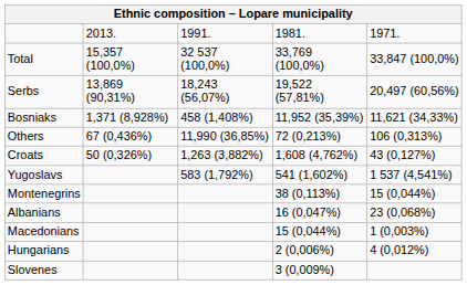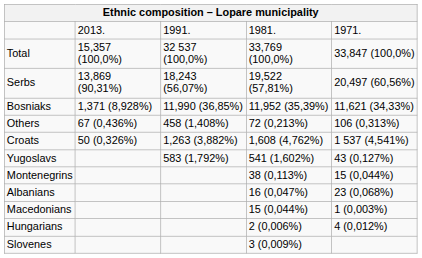 <table class="wikitable">
 <tr>
 <th colspan="8">Ethnic composition – Lopare municipality</th>
 </tr>
 <tr>
 <td></td>
 <td>2013.</td>
 <td>1991.</td>
 <td>1981.</td>
 <td>1971.</td>
 </tr>
 <tr>
 <td>Total</td>
 <td>15,357 (100,0%)</td>
 <td>32 537 (100,0%)</td>
 <td>33,769 (100,0%)</td>
 <td>33,847 (100,0%)</td>
 </tr>
 <tr>
 <td>Serbs</td>
 <td>13,869 (90,31%)</td>
 <td>18,243 (56,07%)</td>
 <td>19,522 (57,81%)</td>
 <td>20,497 (60,56%)</td>
 </tr>
 <tr>
 <td>Bosniaks</td>
 <td>1,371 (8,928%)</td>
-<td>458 (1,408%)</td>
+<td>11,990 (36,85%)</td>
 <td>11,952 (35,39%)</td>
 <td>11,621 (34,33%)</td>
 </tr>
 <tr>
 <td>Others</td>
 <td>67 (0,436%)</td>
-<td>11,990 (36,85%)</td>
+<td>458 (1,408%)</td>
 <td>72 (0,213%)</td>
 <td>106 (0,313%)</td>
 </tr>
 <tr>
 <td>Croats</td>
 <td>50 (0,326%)</td>
 <td>1,263 (3,882%)</td>
 <td>1,608 (4,762%)</td>
-<td>43 (0,127%)</td>
+<td>1 537 (4,541%)</td>
 </tr>
 <tr>
 <td>Yugoslavs</td>
 <td></td>
 <td>583 (1,792%)</td>
 <td>541 (1,602%)</td>
-<td>1 537 (4,541%)</td>
+<td>43 (0,127%)</td>
 </tr>
 <tr>
 <td>Montenegrins</td>
 <td></td>
 <td></td>
 <td>38 (0,113%)</td>
 <td>15 (0,044%)</td>
 </tr>
 <tr>
 <td>Albanians</td>
 <td></td>
 <td></td>
 <td>16 (0,047%)</td>
 <td>23 (0,068%)</td>
 </tr>
 <tr>
 <td>Macedonians</td>
 <td></td>
 <td></td>
 <td>15 (0,044%)</td>
 <td>1 (0,003%)</td>
 </tr>
 <tr>
 <td>Hungarians</td>
 <td></td>
 <td></td>
 <td>2 (0,006%)</td>
 <td>4 (0,012%)</td>
 </tr>
 <tr>
 <td>Slovenes</td>
 <td></td>
 <td></td>
 <td>3 (0,009%)</td>
 <td></td>
 </tr>
 </table>
